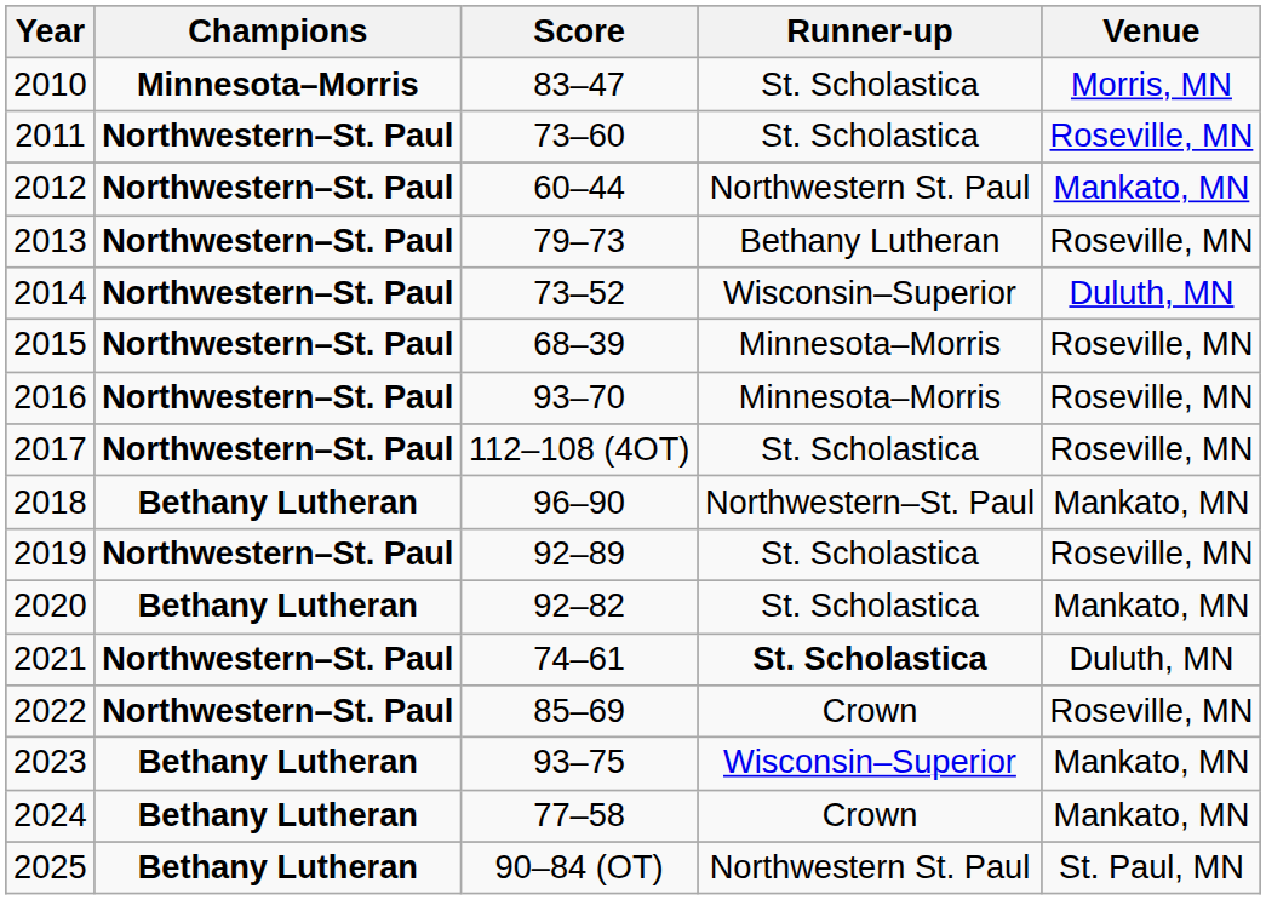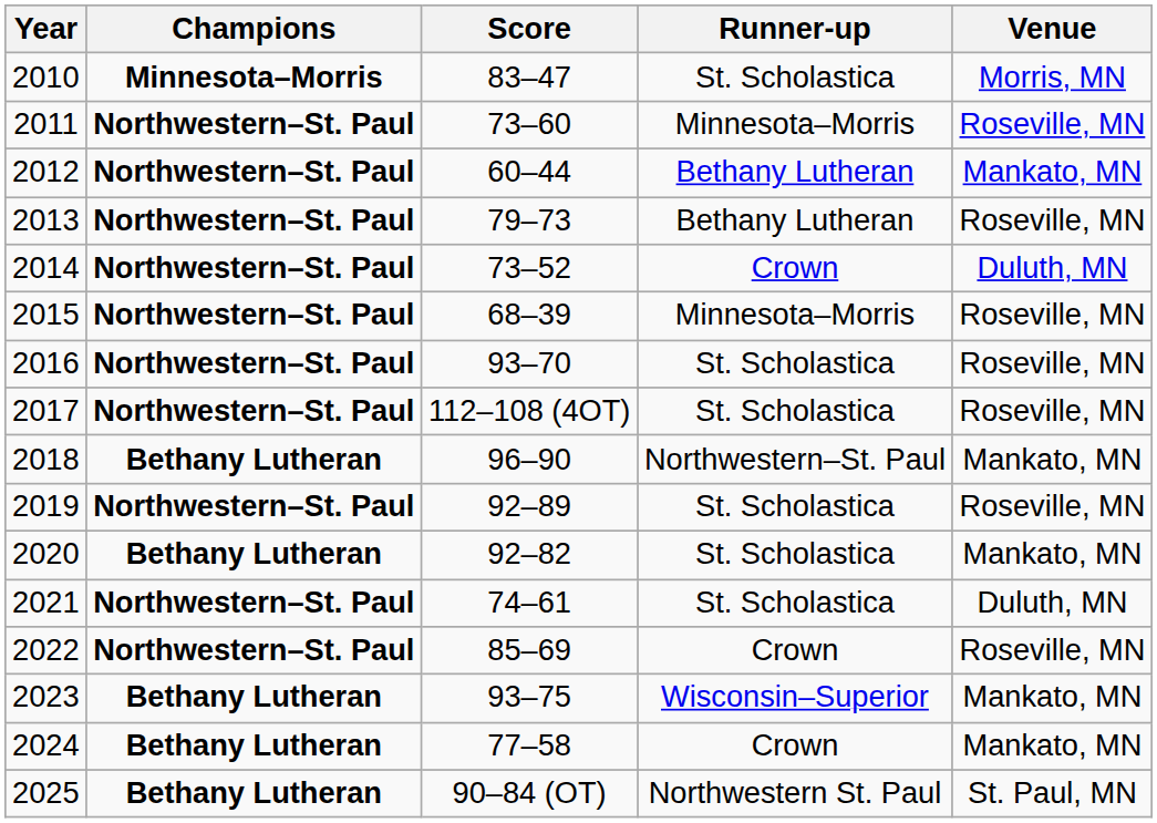 <table class="wikitable sortable">
 <tr>
 <th>Year</th>
 <th>Champions</th>
 <th>Score</th>
 <th>Runner-up</th>
 <th>Venue</th>
 </tr>
 <tr align=center>
 <td>2010</td>
 <td><strong>Minnesota–Morris</strong></td>
 <td>83–47</td>
 <td>St. Scholastica</td>
 <td><a href='#'>Morris, MN</a></td>
 </tr>
 <tr align=center>
 <td>2011</td>
 <td><strong>Northwestern–St. Paul</strong></td>
 <td>73–60</td>
-<td>St. Scholastica</td>
+<td>Minnesota–Morris</td>
 <td><a href='#'>Roseville, MN</a></td>
 </tr>
 <tr align=center>
 <td>2012</td>
 <td><strong>Northwestern–St. Paul</strong></td>
 <td>60–44</td>
-<td>Northwestern St. Paul</td>
+<td><a href='#'>Bethany Lutheran</a></td>
 <td><a href='#'>Mankato, MN</a></td>
 </tr>
 <tr align=center>
 <td>2013</td>
 <td><strong>Northwestern–St. Paul</strong></td>
 <td>79–73</td>
 <td>Bethany Lutheran</td>
 <td>Roseville, MN</td>
 </tr>
 <tr align=center>
 <td>2014</td>
 <td><strong>Northwestern–St. Paul</strong></td>
 <td>73–52</td>
-<td>Wisconsin–Superior</td>
+<td><a href='#'>Crown</a></td>
 <td><a href='#'>Duluth, MN</a></td>
 </tr>
 <tr align=center>
 <td>2015</td>
 <td><strong>Northwestern–St. Paul</strong></td>
 <td>68–39</td>
 <td>Minnesota–Morris</td>
 <td>Roseville, MN</td>
 </tr>
 <tr align=center>
 <td>2016</td>
 <td><strong>Northwestern–St. Paul</strong></td>
 <td>93–70</td>
-<td>Minnesota–Morris</td>
+<td>St. Scholastica</td>
 <td>Roseville, MN</td>
 </tr>
 <tr align=center>
 <td>2017</td>
 <td><strong>Northwestern–St. Paul</strong></td>
 <td>112–108 (4OT)</td>
 <td>St. Scholastica</td>
 <td>Roseville, MN</td>
 </tr>
 <tr align=center>
 <td>2018</td>
 <td><strong>Bethany Lutheran</strong></td>
 <td>96–90</td>
 <td>Northwestern–St. Paul</td>
 <td>Mankato, MN</td>
 </tr>
 <tr align=center>
 <td>2019</td>
 <td><strong>Northwestern–St. Paul</strong></td>
 <td>92–89</td>
 <td>St. Scholastica</td>
 <td>Roseville, MN</td>
 </tr>
 <tr align=center>
 <td>2020</td>
 <td><strong>Bethany Lutheran</strong></td>
 <td>92–82</td>
 <td>St. Scholastica</td>
 <td>Mankato, MN</td>
 </tr>
 <tr align=center>
 <td>2021</td>
 <td><strong>Northwestern–St. Paul</strong></td>
 <td>74–61</td>
-<td><strong>St. Scholastica</strong></td>
+<td>St. Scholastica</td>
 <td>Duluth, MN</td>
 </tr>
 <tr align=center>
 <td>2022</td>
 <td><strong>Northwestern–St. Paul</strong></td>
 <td>85–69</td>
 <td>Crown</td>
 <td>Roseville, MN</td>
 </tr>
 <tr align=center>
 <td>2023</td>
 <td><strong>Bethany Lutheran</strong></td>
 <td>93–75</td>
 <td><a href='#'>Wisconsin–Superior</a></td>
 <td>Mankato, MN</td>
 </tr>
 <tr align=center>
 <td>2024</td>
 <td><strong>Bethany Lutheran</strong></td>
 <td>77–58</td>
 <td>Crown</td>
 <td>Mankato, MN</td>
 </tr>
 <tr align=center>
 <td>2025</td>
 <td><strong>Bethany Lutheran</strong></td>
 <td>90–84 (OT)</td>
 <td>Northwestern St. Paul</td>
 <td>St. Paul, MN</td>
 </tr>
 </table>
